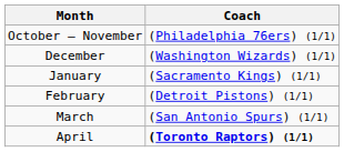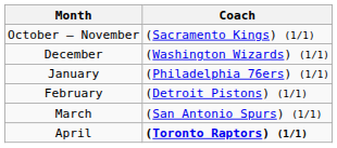 <table class="wikitable sortable">
 <tr>
 <th>Month</th>
 <th>Coach</th>
 </tr>
 <tr>
 <td align=center>October – November</td>
-<td> (<a href='#'>Philadelphia 76ers</a>) <small>(1/1)</small></td>
+<td> (<a href='#'>Sacramento Kings</a>) <small>(1/1)</small></td>
 </tr>
 <tr>
 <td align=center>December</td>
 <td> (<a href='#'>Washington Wizards</a>) <small>(1/1)</small></td>
 </tr>
 <tr>
 <td align=center>January</td>
-<td> (<a href='#'>Sacramento Kings</a>) <small>(1/1)</small></td>
+<td> (<a href='#'>Philadelphia 76ers</a>) <small>(1/1)</small></td>
 </tr>
 <tr>
 <td align=center>February</td>
 <td> (<a href='#'>Detroit Pistons</a>) <small>(1/1)</small></td>
 </tr>
 <tr>
 <td align=center>March</td>
 <td> (<a href='#'>San Antonio Spurs</a>) <small>(1/1)</small></td>
 </tr>
 <tr>
 <td align=center>April</td>
 <td><strong> (<a href='#'>Toronto Raptors</a>) <small>(1/1)</small></strong></td>
 </tr>
 </table>
